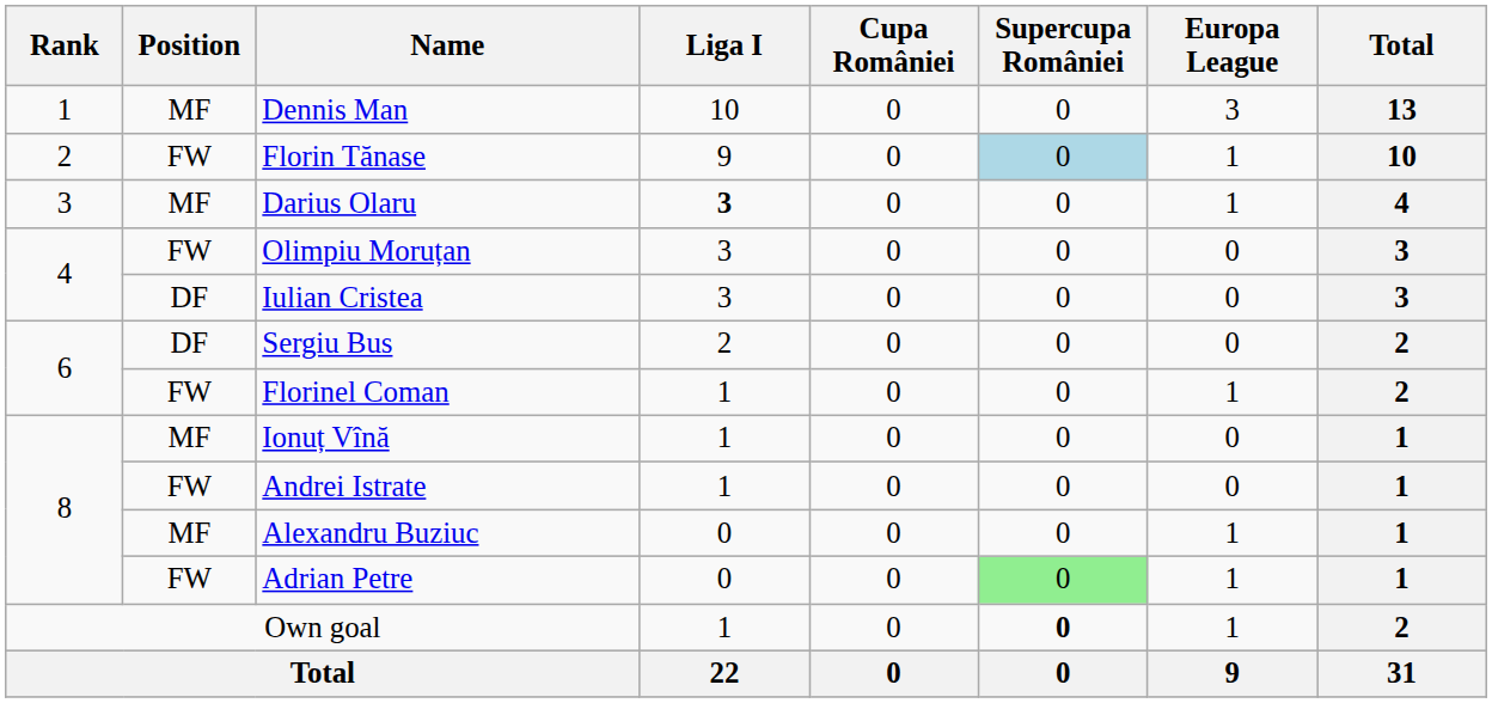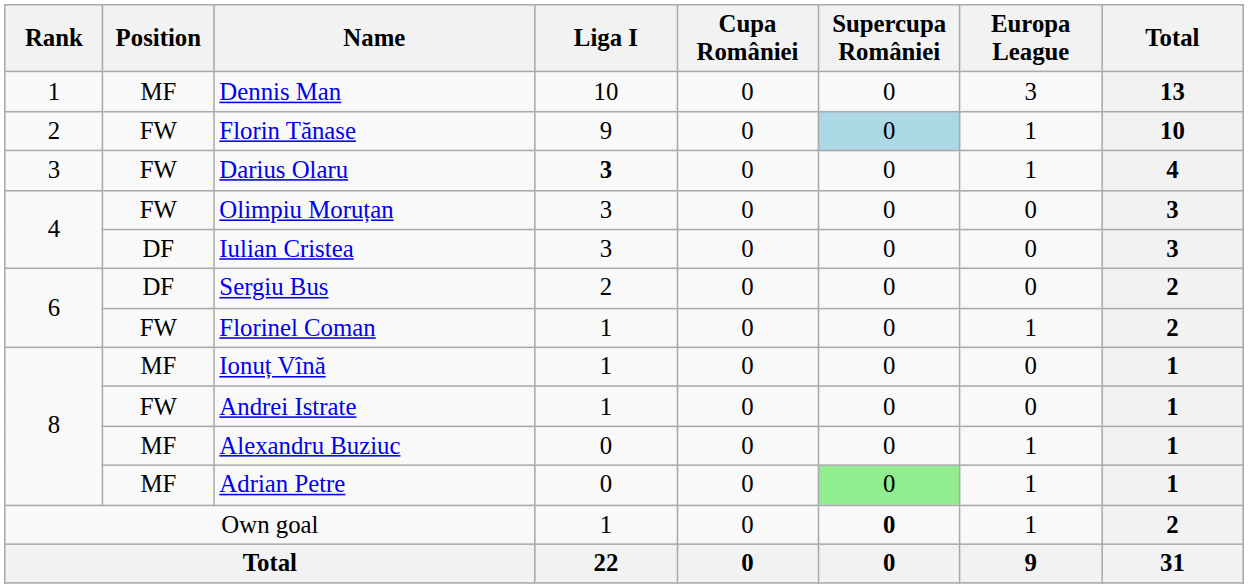 <table class="wikitable" style="text-align:center;">
 <tr>
 <th style="width:56px;">Rank</th>
 <th style="width:64px;">Position</th>
 <th style="width:200px;">Name</th>
 <th style="width:84px;">Liga I</th>
 <th style="width:84px;">Cupa României</th>
 <th style="width:84px;">Supercupa României</th>
 <th style="width:84px;">Europa League</th>
 <th style="width:84px;">Total</th>
 </tr>
 <tr>
 <td>1</td>
 <td>MF</td>
 <td align="left"> <a href='#'>Dennis Man</a></td>
 <td>10</td>
 <td>0</td>
 <td>0</td>
 <td>3</td>
 <th>13</th>
 </tr>
 <tr>
 <td>2</td>
 <td>FW</td>
 <td align="left"> <a href='#'>Florin Tănase</a></td>
 <td>9</td>
 <td>0</td>
 <td style="background: lightblue;">0</td>
 <td>1</td>
 <th>10</th>
 </tr>
 <tr>
 <td>3</td>
-<td>MF</td>
+<td>FW</td>
 <td align="left"> <a href='#'>Darius Olaru</a></td>
 <td><strong>3</strong></td>
 <td>0</td>
 <td>0</td>
 <td>1</td>
 <th>4</th>
 </tr>
 <tr>
 <td rowspan="2">4</td>
 <td>FW</td>
 <td align="left"> <a href='#'>Olimpiu Moruțan</a></td>
 <td>3</td>
 <td>0</td>
 <td>0</td>
 <td>0</td>
 <th>3</th>
 </tr>
 <tr>
 <td>DF</td>
 <td align="left"> <a href='#'>Iulian Cristea</a></td>
 <td>3</td>
 <td>0</td>
 <td>0</td>
 <td>0</td>
 <th>3</th>
 </tr>
 <tr>
 <td rowspan="2">6</td>
 <td>DF</td>
 <td align="left"> <a href='#'>Sergiu Bus</a></td>
 <td>2</td>
 <td>0</td>
 <td>0</td>
 <td>0</td>
 <th>2</th>
 </tr>
 <tr>
 <td>FW</td>
 <td align="left"> <a href='#'>Florinel Coman</a></td>
 <td>1</td>
 <td>0</td>
 <td>0</td>
 <td>1</td>
 <th>2</th>
 </tr>
 <tr>
 <td rowspan="4">8</td>
 <td>MF</td>
 <td align="left"> <a href='#'>Ionuț Vînă</a></td>
 <td>1</td>
 <td>0</td>
 <td>0</td>
 <td>0</td>
 <th>1</th>
 </tr>
 <tr>
 <td>FW</td>
 <td align="left"> <a href='#'>Andrei Istrate</a></td>
 <td>1</td>
 <td>0</td>
 <td>0</td>
 <td>0</td>
 <th>1</th>
 </tr>
 <tr>
 <td>MF</td>
 <td align="left"> <a href='#'>Alexandru Buziuc</a></td>
 <td>0</td>
 <td>0</td>
 <td>0</td>
 <td>1</td>
 <th>1</th>
 </tr>
 <tr>
-<td>FW</td>
+<td>MF</td>
 <td align="left"> <a href='#'>Adrian Petre</a></td>
 <td>0</td>
 <td>0</td>
 <td style="background: lightgreen;">0</td>
 <td>1</td>
 <th>1</th>
 </tr>
 <tr>
 <td colspan="3">Own goal</td>
 <td>1</td>
 <td>0</td>
 <td><strong>0</strong></td>
 <td>1</td>
 <th>2</th>
 </tr>
 <tr>
 <th colspan="3">Total</th>
 <th>22</th>
 <th>0</th>
 <th>0</th>
 <th>9</th>
 <th>31</th>
 </tr>
 </table>
